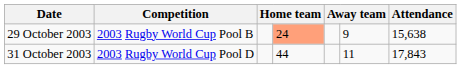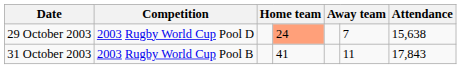 <table class="wikitable">
 <tr>
 <th>Date</th>
 <th>Competition</th>
 <th colspan=2>Home team</th>
 <th colspan=2>Away team</th>
 <th>Attendance</th>
 </tr>
 <tr>
 <td>29 October 2003</td>
-<td><a href='#'>2003</a> <a href='#'>Rugby World Cup</a> Pool B</td>
+<td><a href='#'>2003</a> <a href='#'>Rugby World Cup</a> Pool D</td>
 <td></td>
 <td style="background: lightsalmon;">24</td>
 <td></td>
-<td>9</td>
+<td>7</td>
 <td>15,638</td>
 </tr>
 <tr>
 <td>31 October 2003</td>
-<td><a href='#'>2003</a> <a href='#'>Rugby World Cup</a> Pool D</td>
+<td><a href='#'>2003</a> <a href='#'>Rugby World Cup</a> Pool B</td>
 <td></td>
-<td>44</td>
+<td>41</td>
 <td></td>
 <td>11</td>
 <td>17,843</td>
 </tr>
 </table>
